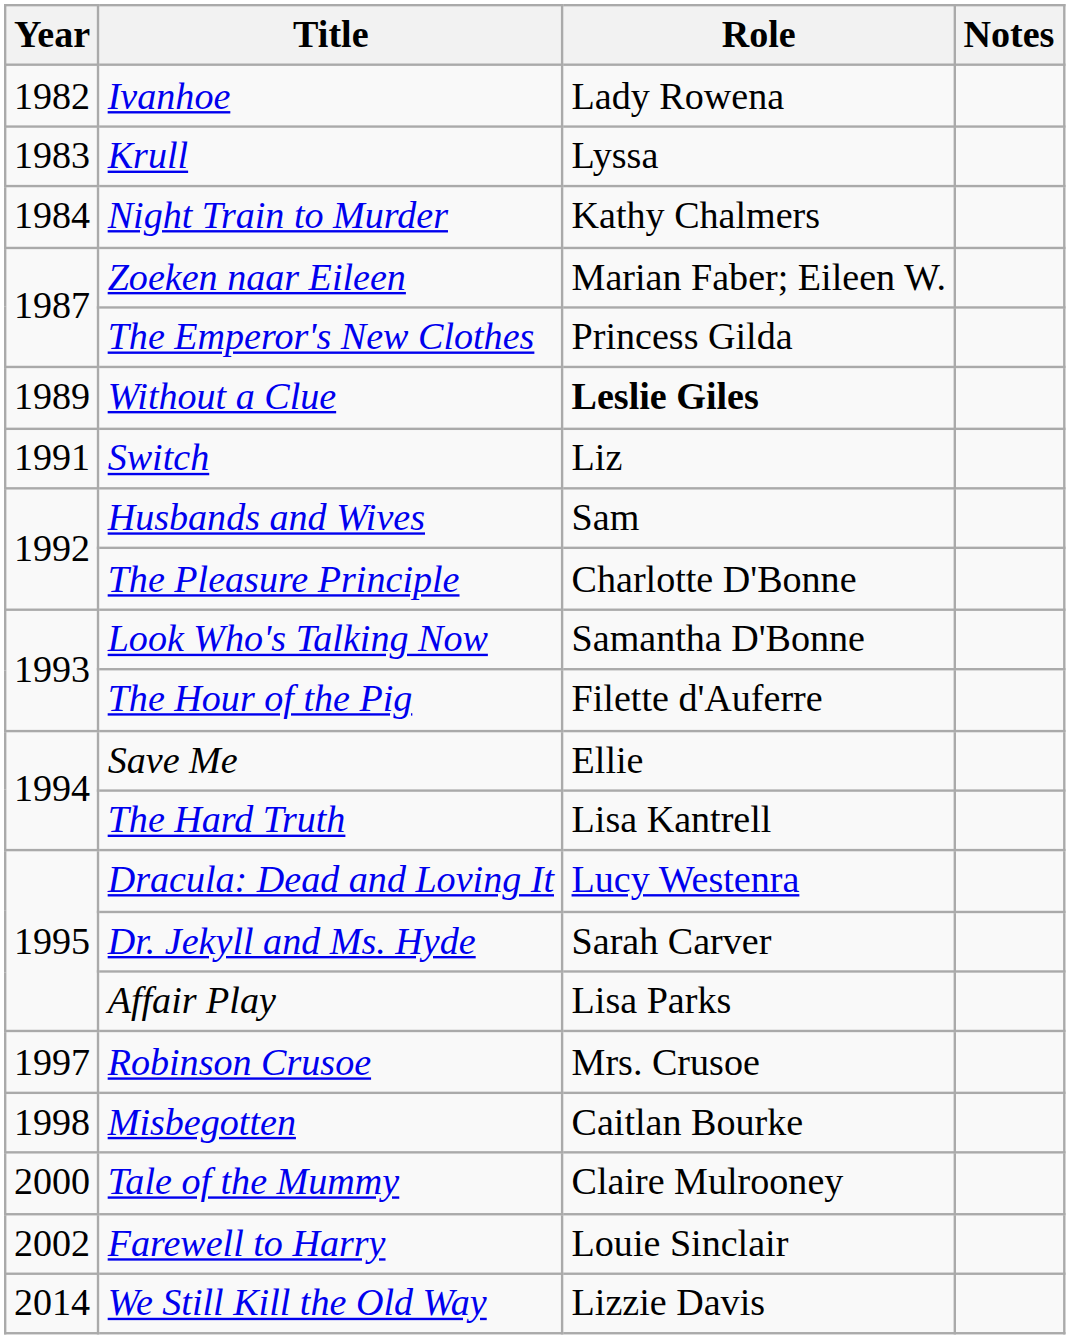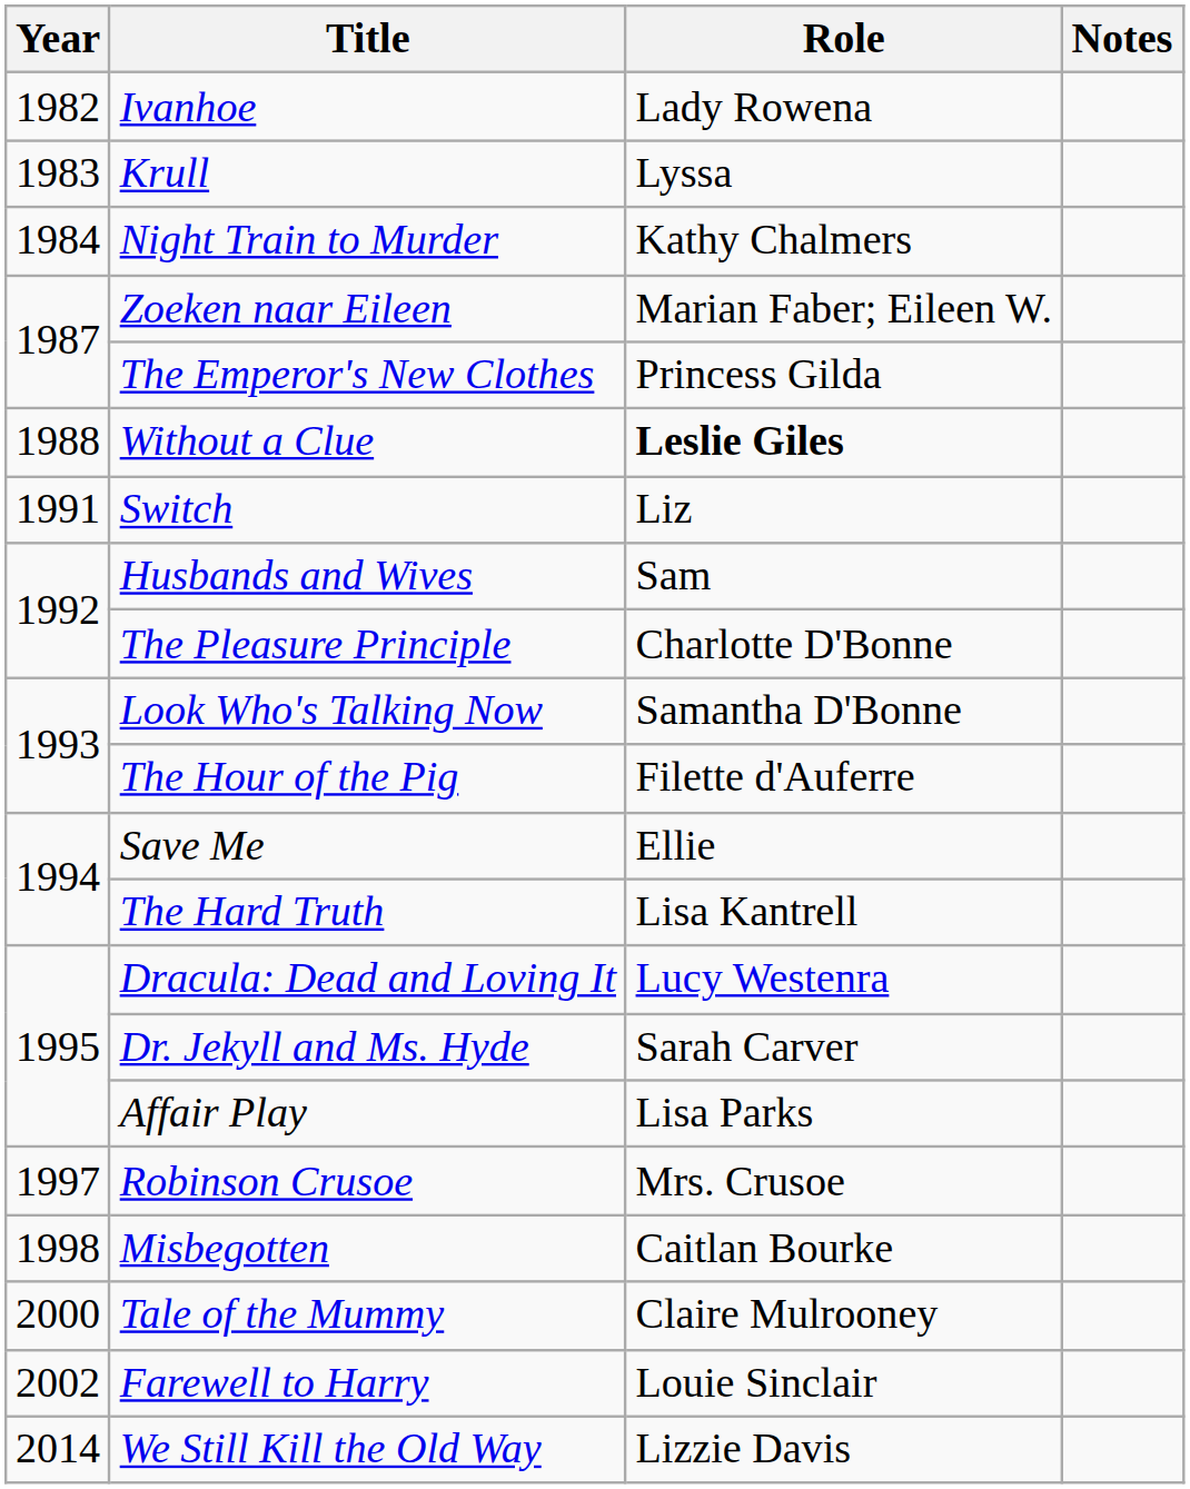 <table class="wikitable sortable">
 <tr>
 <th>Year</th>
 <th>Title</th>
 <th>Role</th>
 <th class="unsortable">Notes</th>
 </tr>
 <tr>
 <td>1982</td>
 <td><em><a href='#'>Ivanhoe</a></em></td>
 <td>Lady Rowena</td>
 <td></td>
 </tr>
 <tr>
 <td>1983</td>
 <td><em><a href='#'>Krull</a></em></td>
 <td>Lyssa</td>
 <td></td>
 </tr>
 <tr>
 <td>1984</td>
 <td><em><a href='#'>Night Train to Murder</a></em></td>
 <td>Kathy Chalmers</td>
 <td></td>
 </tr>
 <tr>
 <td rowspan="2">1987</td>
 <td><em><a href='#'>Zoeken naar Eileen</a></em></td>
 <td>Marian Faber; Eileen W.</td>
 <td></td>
 </tr>
 <tr>
 <td><em><a href='#'>The Emperor's New Clothes</a></em></td>
 <td>Princess Gilda</td>
 <td></td>
 </tr>
 <tr>
-<td>1989</td>
+<td>1988</td>
 <td><em><a href='#'>Without a Clue</a></em></td>
 <td><strong>Leslie Giles</strong></td>
 <td></td>
 </tr>
 <tr>
 <td>1991</td>
 <td><em><a href='#'>Switch</a></em></td>
 <td>Liz</td>
 <td></td>
 </tr>
 <tr>
 <td rowspan="2">1992</td>
 <td><em><a href='#'>Husbands and Wives</a></em></td>
 <td>Sam</td>
 <td></td>
 </tr>
 <tr>
 <td><em><a href='#'>The Pleasure Principle</a></em></td>
 <td>Charlotte D'Bonne</td>
 <td></td>
 </tr>
 <tr>
 <td rowspan="2">1993</td>
 <td><em><a href='#'>Look Who's Talking Now</a></em></td>
 <td>Samantha D'Bonne</td>
 <td></td>
 </tr>
 <tr>
 <td><em><a href='#'>The Hour of the Pig</a></em></td>
 <td>Filette d'Auferre</td>
 <td></td>
 </tr>
 <tr>
 <td rowspan="2">1994</td>
 <td><em>Save Me</em></td>
 <td>Ellie</td>
 <td></td>
 </tr>
 <tr>
 <td><em><a href='#'>The Hard Truth</a></em></td>
 <td>Lisa Kantrell</td>
 <td></td>
 </tr>
 <tr>
 <td rowspan="3">1995</td>
 <td><em><a href='#'>Dracula: Dead and Loving It</a></em></td>
 <td><a href='#'>Lucy Westenra</a></td>
 <td></td>
 </tr>
 <tr>
 <td><em><a href='#'>Dr. Jekyll and Ms. Hyde</a></em></td>
 <td>Sarah Carver</td>
 <td></td>
 </tr>
 <tr>
 <td><em>Affair Play</em></td>
 <td>Lisa Parks</td>
 <td></td>
 </tr>
 <tr>
 <td>1997</td>
 <td><em><a href='#'>Robinson Crusoe</a></em></td>
 <td>Mrs. Crusoe</td>
 <td></td>
 </tr>
 <tr>
 <td>1998</td>
 <td><em><a href='#'>Misbegotten</a></em></td>
 <td>Caitlan Bourke</td>
 <td></td>
 </tr>
 <tr>
 <td>2000</td>
 <td><em><a href='#'>Tale of the Mummy</a></em></td>
 <td>Claire Mulrooney</td>
 <td></td>
 </tr>
 <tr>
 <td>2002</td>
 <td><em><a href='#'>Farewell to Harry</a></em></td>
 <td>Louie Sinclair</td>
 <td></td>
 </tr>
 <tr>
 <td>2014</td>
 <td><em><a href='#'>We Still Kill the Old Way</a></em></td>
 <td>Lizzie Davis</td>
 <td></td>
 </tr>
 </table>
